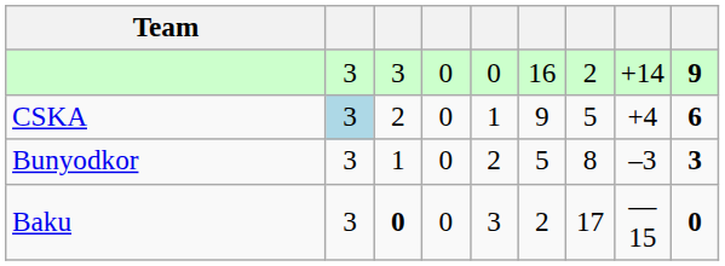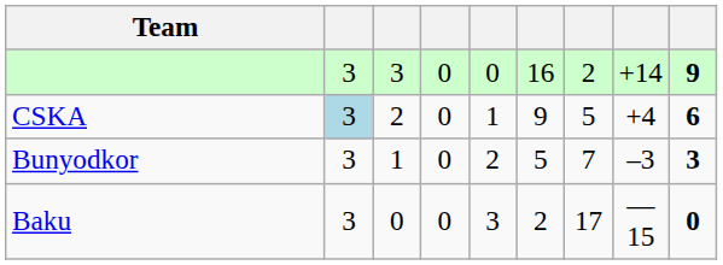 <table class="wikitable" style="text-align:center;">
 <tr>
 <th width=175>Team</th>
 <th width=20></th>
 <th width=20></th>
 <th width=20></th>
 <th width=20></th>
 <th width=20></th>
 <th width=20></th>
 <th width=20></th>
 <th width=20></th>
 </tr>
 <tr bgcolor=ccffcc>
 <td align="left"></td>
 <td>3</td>
 <td>3</td>
 <td>0</td>
 <td>0</td>
 <td>16</td>
 <td>2</td>
 <td>+14</td>
 <td><strong>9</strong></td>
 </tr>
 <tr>
 <td align="left"> <a href='#'>CSKA</a></td>
 <td style="background: lightblue;">3</td>
 <td>2</td>
 <td>0</td>
 <td>1</td>
 <td>9</td>
 <td>5</td>
 <td>+4</td>
 <td><strong>6</strong></td>
 </tr>
 <tr>
 <td align="left"> <a href='#'>Bunyodkor</a></td>
 <td>3</td>
 <td>1</td>
 <td>0</td>
 <td>2</td>
 <td>5</td>
-<td>8</td>
+<td>7</td>
 <td>–3</td>
 <td><strong>3</strong></td>
 </tr>
 <tr>
 <td align="left"> <a href='#'>Baku</a></td>
 <td>3</td>
-<td><strong>0</strong></td>
+<td>0</td>
 <td>0</td>
 <td>3</td>
 <td>2</td>
 <td>17</td>
 <td>—15</td>
 <td><strong>0</strong></td>
 </tr>
 </table>
